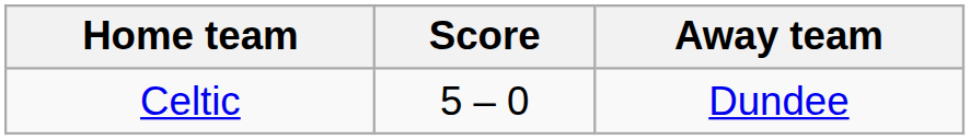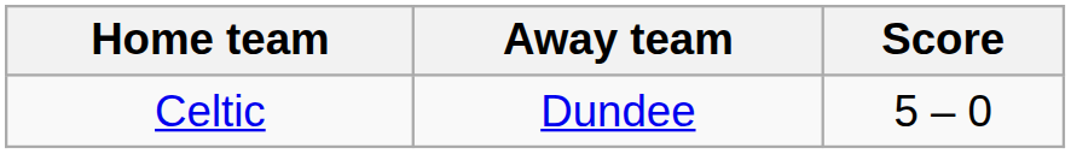 <table class="wikitable" style="text-align: center">
 <tr>
 <th width=140>Home team</th>
+<th width=140>Away team</th>
 <th width=80>Score</th>
-<th width=140>Away team</th>
 </tr>
 <tr>
 <td><a href='#'>Celtic</a></td>
+<td><a href='#'>Dundee</a></td>
 <td>5 – 0</td>
-<td><a href='#'>Dundee</a></td>
 </tr>
 </table>
